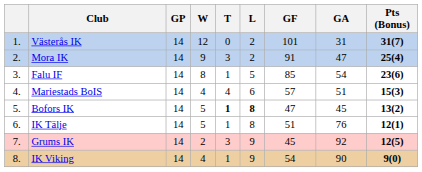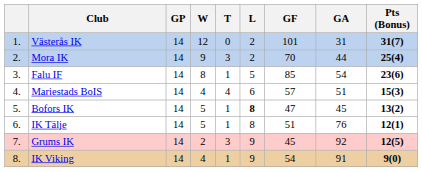 <table class="wikitable">
 <tr>
 <th width="30"></th>
 <th width="200">Club</th>
 <th width="30">GP</th>
 <th width="30">W</th>
 <th width="30">T</th>
 <th width="30">L</th>
 <th width="70">GF</th>
 <th width="70">GA</th>
 <th width="70">Pts (Bonus)</th>
 </tr>
 <tr bgcolor="#BCD2EE" align="center">
 <td>1.</td>
 <td align="left"><a href='#'>Västerås IK</a></td>
 <td>14</td>
 <td>12</td>
 <td>0</td>
 <td>2</td>
 <td>101</td>
 <td>31</td>
 <td><strong>31(7)</strong></td>
 </tr>
 <tr bgcolor="#BCD2EE" align="center">
 <td>2.</td>
 <td align="left"><a href='#'>Mora IK</a></td>
 <td>14</td>
 <td>9</td>
 <td>3</td>
 <td>2</td>
-<td>91</td>
-<td>47</td>
+<td>70</td>
+<td>44</td>
 <td><strong>25(4)</strong></td>
 </tr>
 <tr bgcolor="#FFFFFF" align="center">
 <td>3.</td>
 <td align="left"><a href='#'>Falu IF</a></td>
 <td>14</td>
 <td>8</td>
 <td>1</td>
 <td>5</td>
 <td>85</td>
 <td>54</td>
 <td><strong>23(6)</strong></td>
 </tr>
 <tr bgcolor="#FFFFFF" align="center">
 <td>4.</td>
 <td align="left"><a href='#'>Mariestads BoIS</a></td>
 <td>14</td>
 <td>4</td>
 <td>4</td>
 <td>6</td>
 <td>57</td>
 <td>51</td>
 <td><strong>15(3)</strong></td>
 </tr>
 <tr bgcolor="#FFFFFF" align="center">
 <td>5.</td>
 <td align="left"><a href='#'>Bofors IK</a></td>
 <td>14</td>
 <td>5</td>
-<td><strong>1</strong></td>
+<td>1</td>
 <td><strong>8</strong></td>
 <td>47</td>
 <td>45</td>
 <td><strong>13(2)</strong></td>
 </tr>
 <tr bgcolor="#FFFFFF" align="center">
 <td>6.</td>
 <td align="left"><a href='#'>IK Tälje</a></td>
 <td>14</td>
 <td>5</td>
 <td>1</td>
 <td>8</td>
 <td>51</td>
 <td>76</td>
 <td><strong>12(1)</strong></td>
 </tr>
 <tr bgcolor="#FFCCCC" align="center">
 <td>7.</td>
 <td align="left"><a href='#'>Grums IK</a></td>
 <td>14</td>
 <td>2</td>
 <td>3</td>
 <td>9</td>
 <td>45</td>
 <td>92</td>
 <td><strong>12(5)</strong></td>
 </tr>
 <tr bgcolor="#EECFA1" align="center">
 <td>8.</td>
 <td align="left"><a href='#'>IK Viking</a></td>
 <td>14</td>
 <td>4</td>
 <td>1</td>
 <td>9</td>
 <td>54</td>
-<td>90</td>
+<td>91</td>
 <td><strong>9(0)</strong></td>
 </tr>
 </table>
